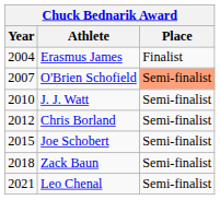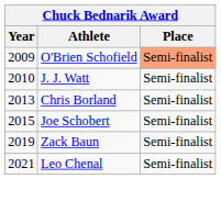 <table class="wikitable">
 <tr>
 <th colspan=3><strong><a href='#'>Chuck Bednarik Award</a></strong></th>
 </tr>
 <tr>
 <th>Year</th>
 <th>Athlete</th>
 <th>Place</th>
 </tr>
 <tr>
-<td>2004</td>
-<td><a href='#'>Erasmus James</a></td>
-<td>Finalist</td>
-</tr>
-<tr>
-<td>2007</td>
+<td>2009</td>
 <td><a href='#'>O'Brien Schofield</a></td>
 <td style="background: lightsalmon;">Semi-finalist</td>
 </tr>
 <tr>
 <td>2010</td>
 <td><a href='#'>J. J. Watt</a></td>
 <td>Semi-finalist</td>
 </tr>
 <tr>
-<td>2012</td>
+<td>2013</td>
 <td><a href='#'>Chris Borland</a></td>
 <td>Semi-finalist</td>
 </tr>
 <tr>
 <td>2015</td>
 <td><a href='#'>Joe Schobert</a></td>
 <td>Semi-finalist</td>
 </tr>
 <tr>
-<td>2018</td>
+<td>2019</td>
 <td><a href='#'>Zack Baun</a></td>
 <td>Semi-finalist</td>
 </tr>
 <tr>
 <td>2021</td>
 <td><a href='#'>Leo Chenal</a></td>
 <td>Semi-finalist</td>
 </tr>
 </table>
